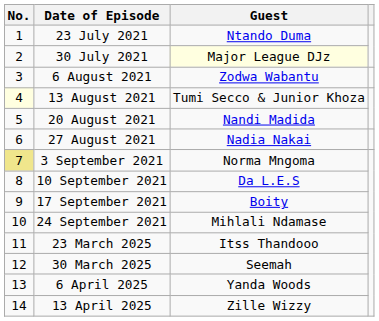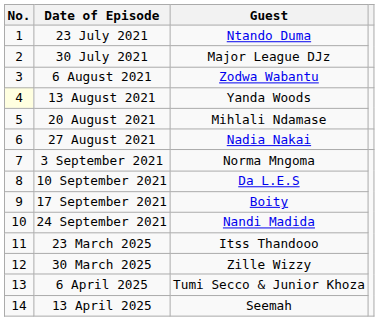 <table class="wikitable plainrowheaders" style="text-align:center;">
 <tr>
 <th scope="col">No.</th>
 <th scope="col">Date of Episode</th>
 <th scope="col">Guest</th>
 <th></th>
 </tr>
 <tr>
 <td>1</td>
 <td>23 July 2021</td>
 <td><a href='#'>Ntando Duma</a></td>
 </tr>
 <tr>
 <td>2</td>
 <td>30 July 2021</td>
-<td style="background: lightyellow;">Major League DJz</td>
+<td>Major League DJz</td>
 </tr>
 <tr>
 <td>3</td>
 <td>6 August 2021</td>
 <td><a href='#'>Zodwa Wabantu</a></td>
 <td></td>
 </tr>
 <tr>
 <td style="background: lightyellow;">4</td>
 <td>13 August 2021</td>
-<td>Tumi Secco & Junior Khoza</td>
+<td>Yanda Woods</td>
 </tr>
 <tr>
 <td>5</td>
 <td>20 August 2021</td>
-<td><a href='#'>Nandi Madida</a></td>
+<td>Mihlali Ndamase</td>
 </tr>
 <tr>
 <td>6</td>
 <td>27 August 2021</td>
 <td><a href='#'>Nadia Nakai</a></td>
 <td></td>
 </tr>
 <tr>
-<td style="background: khaki;">7</td>
+<td>7</td>
 <td>3 September 2021</td>
 <td>Norma Mngoma</td>
 </tr>
 <tr>
 <td>8</td>
 <td>10 September 2021</td>
 <td><a href='#'>Da L.E.S</a></td>
 </tr>
 <tr>
 <td>9</td>
 <td>17 September 2021</td>
 <td><a href='#'>Boity</a></td>
 </tr>
 <tr>
 <td>10</td>
 <td>24 September 2021</td>
-<td>Mihlali Ndamase</td>
+<td><a href='#'>Nandi Madida</a></td>
 </tr>
 <tr>
 <td>11</td>
 <td>23 March 2025</td>
 <td>Itss Thandooo</td>
 </tr>
 <tr>
 <td>12</td>
 <td>30 March 2025</td>
-<td>Seemah</td>
+<td>Zille Wizzy</td>
 </tr>
 <tr>
 <td>13</td>
 <td>6 April 2025</td>
-<td>Yanda Woods</td>
+<td>Tumi Secco & Junior Khoza</td>
 </tr>
 <tr>
 <td>14</td>
 <td>13 April 2025</td>
-<td>Zille Wizzy</td>
+<td>Seemah</td>
 </tr>
 </table>
